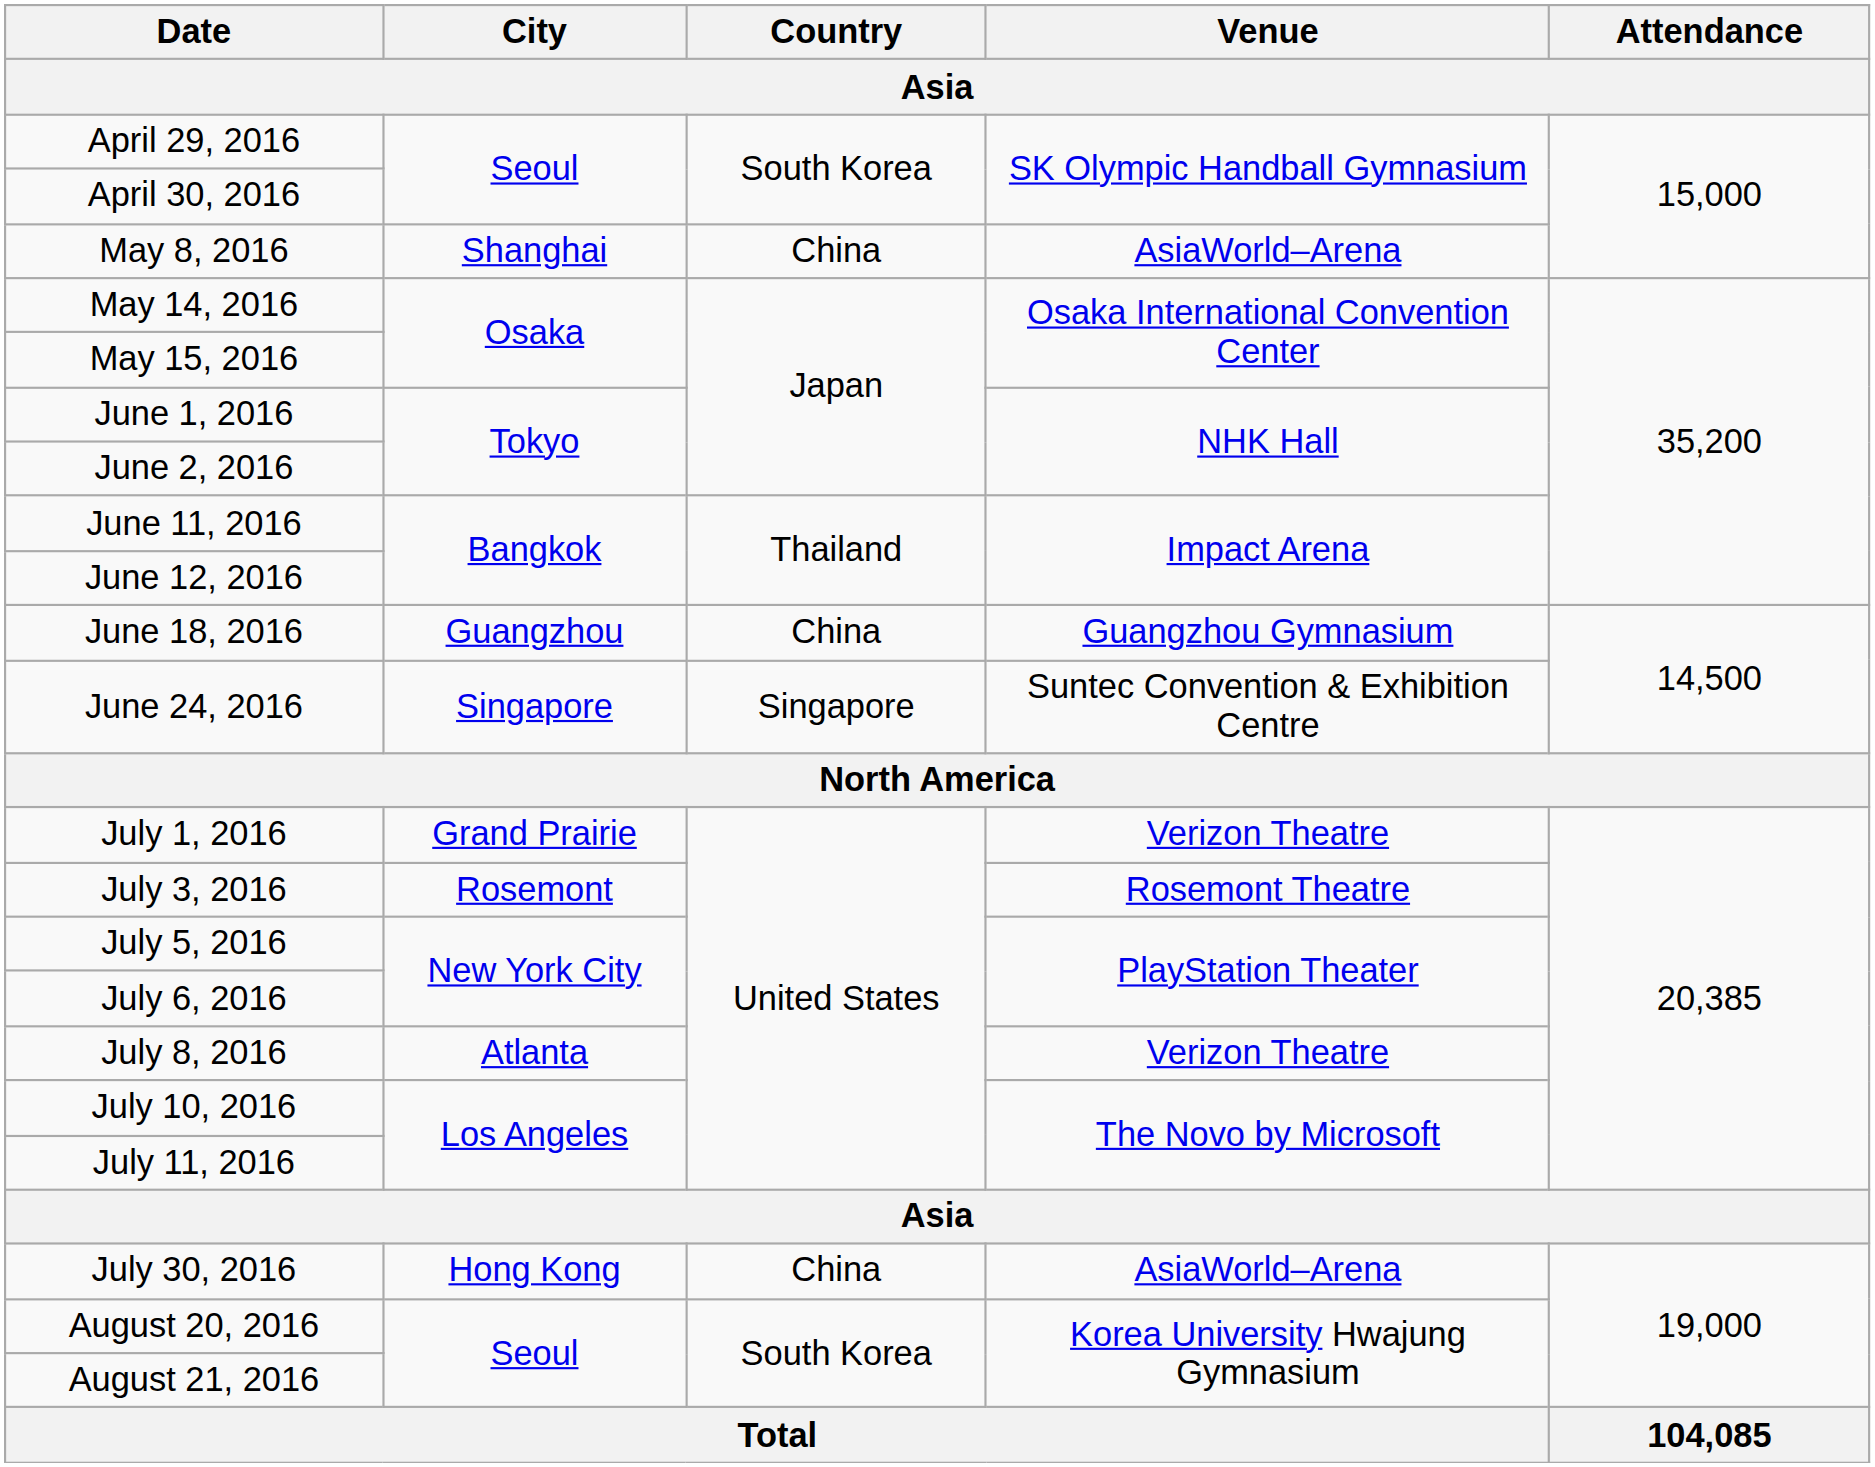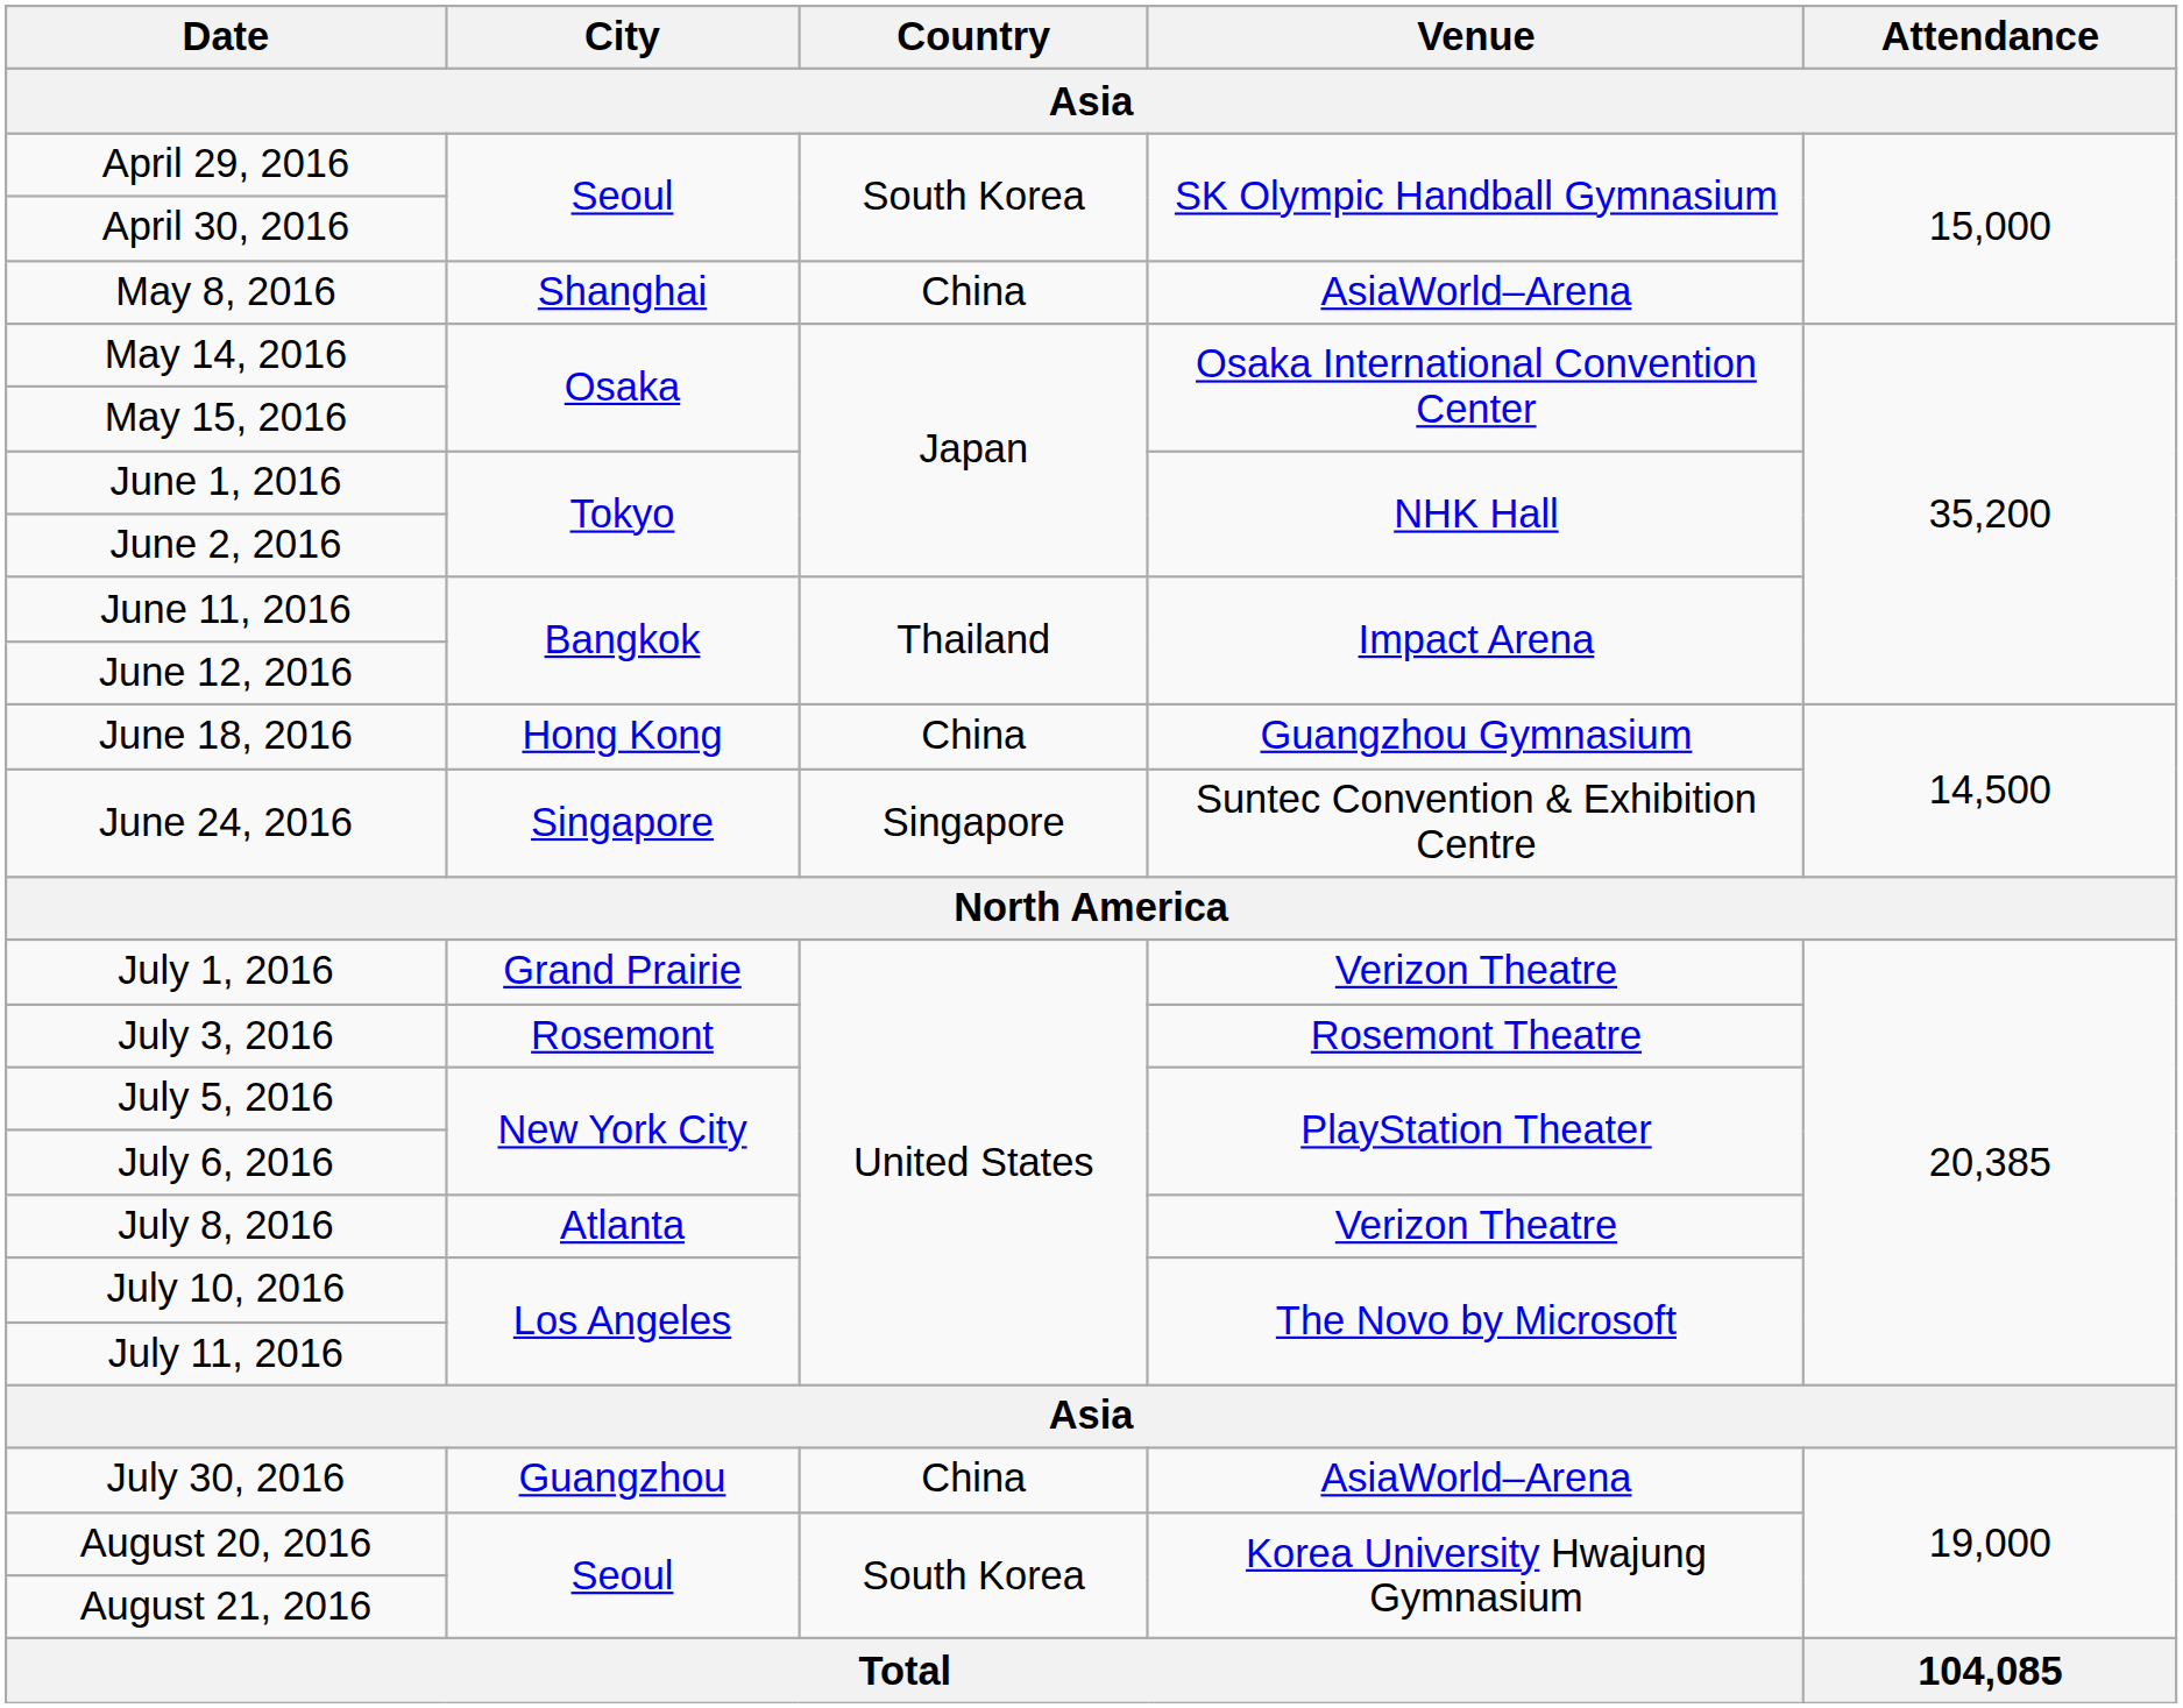 <table class="wikitable" style="text-align:center;">
 <tr>
 <th scope="col" style="width:12em;">Date</th>
 <th scope="col" style="width:9em;">City</th>
 <th scope="col" style="width:9em;">Country</th>
 <th scope="col" style="width:18em;">Venue</th>
 <th scope="col" style="width:9.5em;">Attendance</th>
 </tr>
 <tr>
 <th colspan="5">Asia</th>
 </tr>
 <tr>
 <td>April 29, 2016</td>
 <td rowspan="2"><a href='#'>Seoul</a></td>
 <td rowspan="2">South Korea</td>
 <td rowspan="2"><a href='#'>SK Olympic Handball Gymnasium</a></td>
 <td rowspan="3">15,000</td>
 </tr>
 <tr>
 <td>April 30, 2016</td>
 </tr>
 <tr>
 <td>May 8, 2016</td>
 <td><a href='#'>Shanghai</a></td>
 <td>China</td>
 <td><a href='#'>AsiaWorld–Arena</a></td>
 </tr>
 <tr>
 <td>May 14, 2016</td>
 <td rowspan="2"><a href='#'>Osaka</a></td>
 <td rowspan="4">Japan</td>
 <td rowspan="2"><a href='#'>Osaka International Convention Center</a></td>
 <td rowspan="6">35,200</td>
 </tr>
 <tr>
 <td>May 15, 2016</td>
 </tr>
 <tr>
 <td>June 1, 2016</td>
 <td rowspan="2"><a href='#'>Tokyo</a></td>
 <td rowspan="2"><a href='#'>NHK Hall</a></td>
 </tr>
 <tr>
 <td>June 2, 2016</td>
 </tr>
 <tr>
 <td>June 11, 2016</td>
 <td rowspan="2"><a href='#'>Bangkok</a></td>
 <td rowspan="2">Thailand</td>
 <td rowspan="2"><a href='#'>Impact Arena</a></td>
 </tr>
 <tr>
 <td>June 12, 2016</td>
 </tr>
 <tr>
 <td>June 18, 2016</td>
-<td><a href='#'>Guangzhou</a></td>
+<td><a href='#'>Hong Kong</a></td>
 <td>China</td>
 <td><a href='#'>Guangzhou Gymnasium</a></td>
 <td rowspan="2">14,500</td>
 </tr>
 <tr>
 <td>June 24, 2016</td>
 <td><a href='#'>Singapore</a></td>
 <td>Singapore</td>
 <td>Suntec Convention & Exhibition Centre</td>
 </tr>
 <tr>
 <th colspan="5">North America</th>
 </tr>
 <tr>
 <td>July 1, 2016</td>
 <td><a href='#'>Grand Prairie</a></td>
 <td rowspan="7">United States</td>
 <td><a href='#'>Verizon Theatre</a></td>
 <td rowspan="7">20,385</td>
 </tr>
 <tr>
 <td>July 3, 2016</td>
 <td><a href='#'>Rosemont</a></td>
 <td><a href='#'>Rosemont Theatre</a></td>
 </tr>
 <tr>
 <td>July 5, 2016</td>
 <td rowspan="2"><a href='#'>New York City</a></td>
 <td rowspan="2"><a href='#'>PlayStation Theater</a></td>
 </tr>
 <tr>
 <td>July 6, 2016</td>
 </tr>
 <tr>
 <td>July 8, 2016</td>
 <td><a href='#'>Atlanta</a></td>
 <td><a href='#'>Verizon Theatre</a></td>
 </tr>
 <tr>
 <td>July 10, 2016</td>
 <td rowspan="2"><a href='#'>Los Angeles</a></td>
 <td rowspan="2"><a href='#'>The Novo by Microsoft</a></td>
 </tr>
 <tr>
 <td>July 11, 2016</td>
 </tr>
 <tr>
 <th colspan="5">Asia</th>
 </tr>
 <tr>
 <td>July 30, 2016</td>
-<td><a href='#'>Hong Kong</a></td>
+<td><a href='#'>Guangzhou</a></td>
 <td>China</td>
 <td><a href='#'>AsiaWorld–Arena</a></td>
 <td rowspan="3">19,000</td>
 </tr>
 <tr>
 <td>August 20, 2016</td>
 <td rowspan="2"><a href='#'>Seoul</a></td>
 <td rowspan="2">South Korea</td>
 <td rowspan="2"><a href='#'>Korea University</a> Hwajung Gymnasium</td>
 </tr>
 <tr>
 <td>August 21, 2016</td>
 </tr>
 <tr>
 <th colspan=4>Total</th>
 <th colspan=2>104,085</th>
 </tr>
 </table>
